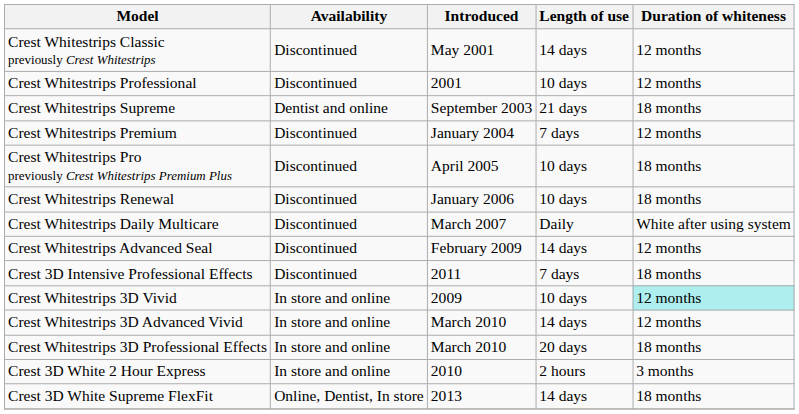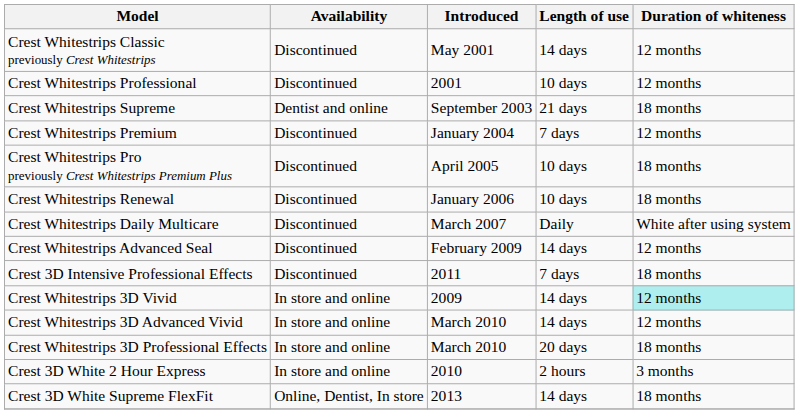 <table class="wikitable">
 <tr>
 <th>Model</th>
 <th>Availability</th>
 <th>Introduced</th>
 <th>Length of use</th>
 <th>Duration of whiteness</th>
 </tr>
 <tr>
 <td>Crest Whitestrips Classic <br><small>previously <em>Crest Whitestrips</em></small></td>
 <td>Discontinued</td>
 <td>May 2001</td>
 <td>14 days</td>
 <td>12 months</td>
 </tr>
 <tr>
 <td>Crest Whitestrips Professional</td>
 <td>Discontinued</td>
 <td>2001</td>
 <td>10 days</td>
 <td>12 months</td>
 </tr>
 <tr>
 <td>Crest Whitestrips Supreme</td>
 <td>Dentist and online</td>
 <td>September 2003</td>
 <td>21 days</td>
 <td>18 months</td>
 </tr>
 <tr>
 <td>Crest Whitestrips Premium</td>
 <td>Discontinued</td>
 <td>January 2004</td>
 <td>7 days</td>
 <td>12 months</td>
 </tr>
 <tr>
 <td>Crest Whitestrips Pro<br><small>previously <em>Crest Whitestrips Premium Plus</em></small></td>
 <td>Discontinued</td>
 <td>April 2005</td>
 <td>10 days</td>
 <td>18 months</td>
 </tr>
 <tr>
 <td>Crest Whitestrips Renewal</td>
 <td>Discontinued</td>
 <td>January 2006</td>
 <td>10 days</td>
 <td>18 months</td>
 </tr>
 <tr>
 <td>Crest Whitestrips Daily Multicare</td>
 <td>Discontinued</td>
 <td>March 2007</td>
 <td>Daily</td>
 <td>White after using system</td>
 </tr>
 <tr>
 <td>Crest Whitestrips Advanced Seal</td>
 <td>Discontinued</td>
 <td>February 2009</td>
 <td>14 days</td>
 <td>12 months</td>
 </tr>
 <tr>
 <td>Crest 3D Intensive Professional Effects</td>
 <td>Discontinued</td>
 <td>2011</td>
 <td>7 days</td>
 <td>18 months</td>
 </tr>
 <tr>
 <td>Crest Whitestrips 3D Vivid</td>
 <td>In store and online</td>
 <td>2009</td>
-<td>10 days</td>
+<td>14 days</td>
 <td style="background: paleturquoise;">12 months</td>
 </tr>
 <tr>
 <td>Crest Whitestrips 3D Advanced Vivid</td>
 <td>In store and online</td>
 <td>March 2010</td>
 <td>14 days</td>
 <td>12 months</td>
 </tr>
 <tr>
 <td>Crest Whitestrips 3D Professional Effects</td>
 <td>In store and online</td>
 <td>March 2010</td>
 <td>20 days</td>
 <td>18 months</td>
 </tr>
 <tr>
 <td>Crest 3D White 2 Hour Express</td>
 <td>In store and online</td>
 <td>2010</td>
 <td>2 hours</td>
 <td>3 months</td>
 </tr>
 <tr>
 <td>Crest 3D White Supreme FlexFit</td>
 <td>Online, Dentist, In store</td>
 <td>2013</td>
 <td>14 days</td>
 <td>18 months</td>
 </tr>
 <tr>
 </tr>
 </table>
